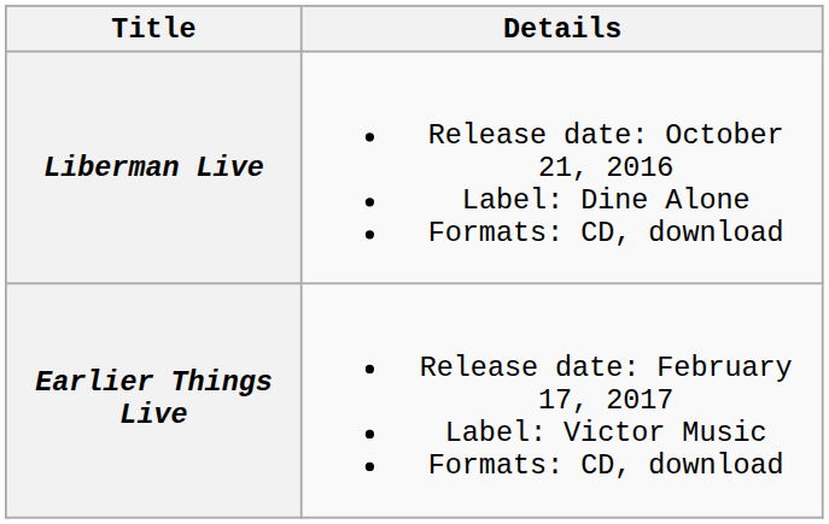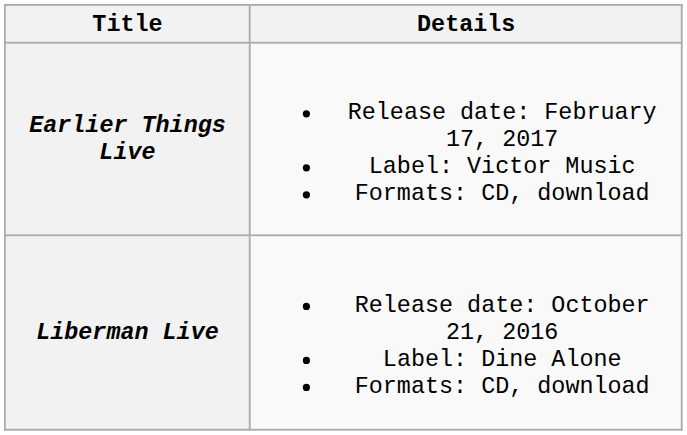 <table class="wikitable plainrowheaders" style="text-align:center;">
 <tr>
 <th style="width:10em;">Title</th>
 <th style="width:18em;">Details</th>
 </tr>
 <tr>
+<th scope="row"><em>Earlier Things Live</em></th>
+<td><br><ul><li>Release date: February 17, 2017</li><li>Label: Victor Music</li><li>Formats: CD, download</li></ul></td>
+</tr>
+<tr>
 <th scope="row"><em>Liberman Live</em></th>
 <td><br><ul><li>Release date: October 21, 2016</li><li>Label: Dine Alone</li><li>Formats: CD, download</li></ul></td>
 </tr>
-<tr>
-<th scope="row"><em>Earlier Things Live</em></th>
-<td><br><ul><li>Release date: February 17, 2017</li><li>Label: Victor Music</li><li>Formats: CD, download</li></ul></td>
-</tr>
 </table>
